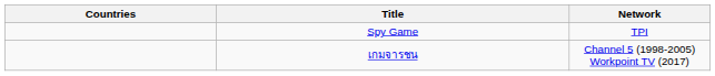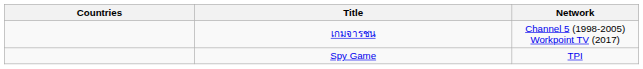 <table class="wikitable" style="text-align:center; font-size:95%; line-height:18px; width:50%;">
 <tr>
 <th width="15%">Countries</th>
 <th width="25%">Title</th>
 <th width="10%">Network</th>
 </tr>
 <tr>
 <td align="left"><strong></strong></td>
+<td><a href='#'>เกมจารชน</a></td>
+<td><a href='#'>Channel 5</a> (1998-2005)<br><a href='#'>Workpoint TV</a> (2017)</td>
+</tr>
+<tr>
+<td align="left"><strong></strong></td>
 <td><a href='#'>Spy Game</a></td>
 <td><a href='#'>TPI</a></td>
 </tr>
-<tr>
-<td align="left"><strong></strong></td>
-<td><a href='#'>เกมจารชน</a></td>
-<td><a href='#'>Channel 5</a> (1998-2005)<br><a href='#'>Workpoint TV</a> (2017)</td>
-</tr>
 </table>
